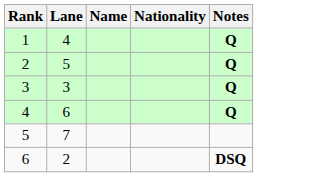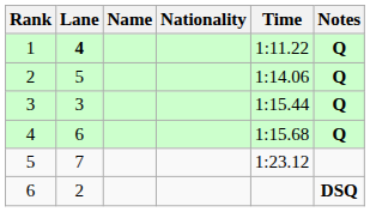 <table class="wikitable sortable" style="text-align:center">
 <tr>
 <th>Rank</th>
 <th>Lane</th>
 <th>Name</th>
 <th>Nationality</th>
+<th>Time</th>
 <th>Notes</th>
 </tr>
 <tr bgcolor=ccffcc>
 <td>1</td>
-<td>4</td>
+<td><strong>4</strong></td>
 <td align=left></td>
 <td align=left></td>
+<td>1:11.22</td>
 <td><strong>Q</strong></td>
 </tr>
 <tr bgcolor=ccffcc>
 <td>2</td>
 <td>5</td>
 <td align=left></td>
 <td align=left></td>
+<td>1:14.06</td>
 <td><strong>Q</strong></td>
 </tr>
 <tr bgcolor=ccffcc>
 <td>3</td>
 <td>3</td>
 <td align=left></td>
 <td align=left></td>
+<td>1:15.44</td>
 <td><strong>Q</strong></td>
 </tr>
 <tr bgcolor=ccffcc>
 <td>4</td>
 <td>6</td>
 <td align=left></td>
 <td align=left></td>
+<td>1:15.68</td>
 <td><strong>Q</strong></td>
 </tr>
 <tr>
 <td>5</td>
 <td>7</td>
 <td align=left></td>
 <td align=left></td>
+<td>1:23.12</td>
 <td></td>
 </tr>
 <tr>
 <td>6</td>
 <td>2</td>
 <td align=left></td>
 <td align=left></td>
+<td></td>
 <td><strong>DSQ</strong></td>
 </tr>
 </table>
